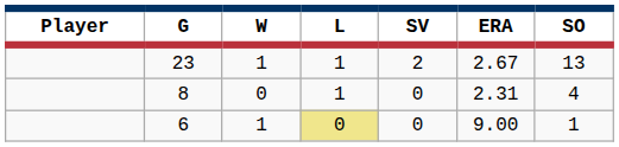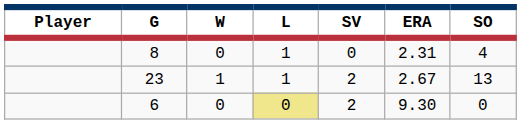 <table class="wikitable sortable">
 <tr>
 <th style="background:#FFFFFF; border-top:#023465 5px solid; border-bottom:#ba313c 5px solid;" width="16%">Player</th>
 <th style="background:#FFFFFF; border-top:#023465 5px solid; border-bottom:#ba313c 5px solid;" width="9%">G</th>
 <th style="background:#FFFFFF; border-top:#023465 5px solid; border-bottom:#ba313c 5px solid;" width="9%">W</th>
 <th style="background:#FFFFFF; border-top:#023465 5px solid; border-bottom:#ba313c 5px solid;" width="9%">L</th>
 <th style="background:#FFFFFF; border-top:#023465 5px solid; border-bottom:#ba313c 5px solid;" width="9%">SV</th>
 <th style="background:#FFFFFF; border-top:#023465 5px solid; border-bottom:#ba313c 5px solid;" width="9%">ERA</th>
 <th style="background:#FFFFFF; border-top:#023465 5px solid; border-bottom:#ba313c 5px solid;" width="9%">SO</th>
 </tr>
 <tr align="center">
 <td></td>
+<td>8</td>
+<td>0</td>
+<td>1</td>
+<td>0</td>
+<td>2.31</td>
+<td>4</td>
+</tr>
+<tr align="center">
+<td></td>
 <td>23</td>
 <td>1</td>
 <td>1</td>
 <td>2</td>
 <td>2.67</td>
 <td>13</td>
 </tr>
 <tr align="center">
 <td></td>
-<td>8</td>
+<td>6</td>
 <td>0</td>
-<td>1</td>
+<td style="background: khaki;">0</td>
+<td>2</td>
+<td>9.30</td>
 <td>0</td>
-<td>2.31</td>
-<td>4</td>
-</tr>
-<tr align="center">
-<td></td>
-<td>6</td>
-<td>1</td>
-<td style="background: khaki;">0</td>
-<td>0</td>
-<td>9.00</td>
-<td>1</td>
 </tr>
 </table>
